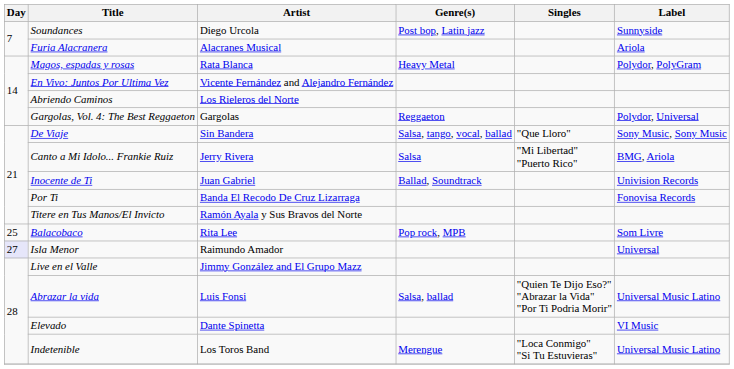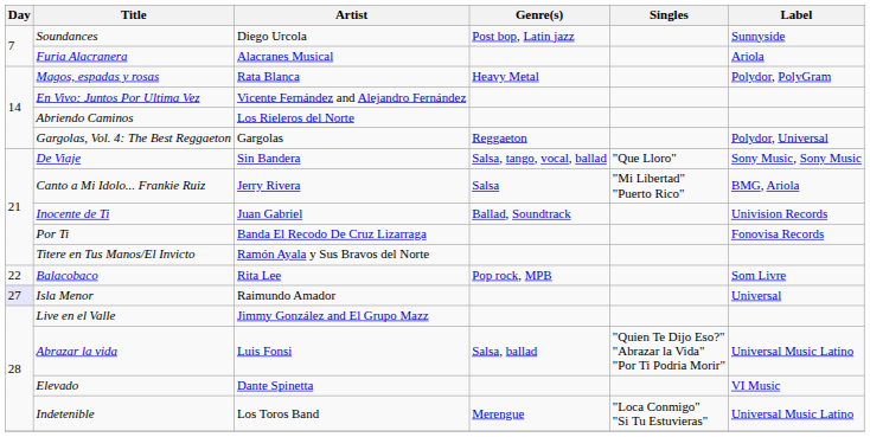 <table class="wikitable sortable" style="text-align: left;">
 <tr>
 <th>Day</th>
 <th>Title</th>
 <th>Artist</th>
 <th>Genre(s)</th>
 <th>Singles</th>
 <th>Label</th>
 </tr>
 <tr>
 <td rowspan="2">7</td>
 <td><em>Soundances</em></td>
 <td>Diego Urcola</td>
 <td><a href='#'>Post bop</a>, <a href='#'>Latin jazz</a></td>
 <td></td>
 <td><a href='#'>Sunnyside</a></td>
 </tr>
 <tr>
 <td><em><a href='#'>Furia Alacranera</a></em></td>
 <td><a href='#'>Alacranes Musical</a></td>
 <td></td>
 <td></td>
 <td><a href='#'>Ariola</a></td>
 </tr>
 <tr>
 <td rowspan="4">14</td>
 <td><em><a href='#'>Magos, espadas y rosas</a></em></td>
 <td><a href='#'>Rata Blanca</a></td>
 <td><a href='#'>Heavy Metal</a></td>
 <td></td>
 <td><a href='#'>Polydor</a>, <a href='#'>PolyGram</a></td>
 </tr>
 <tr>
 <td><em><a href='#'>En Vivo: Juntos Por Ultima Vez</a></em></td>
 <td><a href='#'>Vicente Fernández</a> and <a href='#'>Alejandro Fernández</a></td>
 <td></td>
 <td></td>
 <td></td>
 </tr>
 <tr>
 <td><em>Abriendo Caminos</em></td>
 <td><a href='#'>Los Rieleros del Norte</a></td>
 <td></td>
 <td></td>
 <td></td>
 </tr>
 <tr>
 <td><em>Gargolas, Vol. 4: The Best Reggaeton</em></td>
 <td>Gargolas</td>
 <td><a href='#'>Reggaeton</a></td>
 <td></td>
 <td><a href='#'>Polydor</a>, <a href='#'>Universal</a></td>
 </tr>
 <tr>
 <td rowspan="5">21</td>
 <td><em><a href='#'>De Viaje</a></em></td>
 <td><a href='#'>Sin Bandera</a></td>
 <td><a href='#'>Salsa</a>, <a href='#'>tango</a>, <a href='#'>vocal</a>, <a href='#'>ballad</a></td>
 <td>"Que Lloro"</td>
 <td><a href='#'>Sony Music</a>, <a href='#'>Sony Music</a></td>
 </tr>
 <tr>
 <td><em>Canto a Mi Idolo... Frankie Ruiz</em></td>
 <td><a href='#'>Jerry Rivera</a></td>
 <td><a href='#'>Salsa</a></td>
 <td>"Mi Libertad"<br>"Puerto Rico"</td>
 <td><a href='#'>BMG</a>, <a href='#'>Ariola</a></td>
 </tr>
 <tr>
 <td><em><a href='#'>Inocente de Ti</a></em></td>
 <td><a href='#'>Juan Gabriel</a></td>
 <td><a href='#'>Ballad</a>, <a href='#'>Soundtrack</a></td>
 <td></td>
 <td><a href='#'>Univision Records</a></td>
 </tr>
 <tr>
 <td><em>Por Ti</em></td>
 <td><a href='#'>Banda El Recodo De Cruz Lizarraga</a></td>
 <td></td>
 <td></td>
 <td><a href='#'>Fonovisa Records</a></td>
 </tr>
 <tr>
 <td><em>Titere en Tus Manos/El Invicto</em></td>
 <td><a href='#'>Ramón Ayala</a> y Sus Bravos del Norte</td>
 <td></td>
 <td></td>
 <td></td>
 </tr>
 <tr>
-<td>25</td>
+<td>22</td>
 <td><em><a href='#'>Balacobaco</a></em></td>
 <td><a href='#'>Rita Lee</a></td>
 <td><a href='#'>Pop rock</a>, <a href='#'>MPB</a></td>
 <td></td>
 <td><a href='#'>Som Livre</a></td>
 </tr>
 <tr>
 <td style="background: lavender;">27</td>
 <td><em>Isla Menor</em></td>
 <td>Raimundo Amador</td>
 <td></td>
 <td></td>
 <td><a href='#'>Universal</a></td>
 </tr>
 <tr>
 <td rowspan="4">28</td>
 <td><em>Live en el Valle</em></td>
 <td><a href='#'>Jimmy González and El Grupo Mazz</a></td>
 <td></td>
 <td></td>
 <td></td>
 </tr>
 <tr>
 <td><em><a href='#'>Abrazar la vida</a></em></td>
 <td><a href='#'>Luis Fonsi</a></td>
 <td><a href='#'>Salsa</a>, <a href='#'>ballad</a></td>
 <td>"Quien Te Dijo Eso?"<br>"Abrazar la Vida"<br>"Por Ti Podria Morir"</td>
 <td><a href='#'>Universal Music Latino</a></td>
 </tr>
 <tr>
 <td><em>Elevado</em></td>
 <td><a href='#'>Dante Spinetta</a></td>
 <td></td>
 <td></td>
 <td><a href='#'>VI Music</a></td>
 </tr>
 <tr>
 <td><em>Indetenible</em></td>
 <td>Los Toros Band</td>
 <td><a href='#'>Merengue</a></td>
 <td>"Loca Conmigo"<br>"Si Tu Estuvieras"</td>
 <td><a href='#'>Universal Music Latino</a></td>
 </tr>
 <tr>
 </tr>
 </table>
